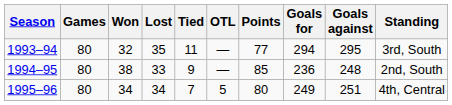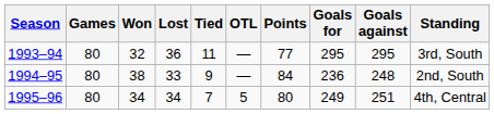 <table class="wikitable" style="text-align:center">
 <tr>
 <th><a href='#'>Season</a></th>
 <th>Games</th>
 <th>Won</th>
 <th>Lost</th>
 <th>Tied</th>
 <th>OTL</th>
 <th>Points</th>
 <th>Goals<br>for</th>
 <th>Goals<br>against</th>
 <th>Standing</th>
 </tr>
 <tr>
 <td><a href='#'>1993–94</a></td>
 <td>80</td>
 <td>32</td>
-<td>35</td>
+<td>36</td>
 <td>11</td>
 <td>—</td>
 <td>77</td>
-<td>294</td>
+<td>295</td>
 <td>295</td>
 <td>3rd, South</td>
 </tr>
 <tr>
 <td><a href='#'>1994–95</a></td>
 <td>80</td>
 <td>38</td>
 <td>33</td>
 <td>9</td>
 <td>—</td>
-<td>85</td>
+<td>84</td>
 <td>236</td>
 <td>248</td>
 <td>2nd, South</td>
 </tr>
 <tr>
 <td><a href='#'>1995–96</a></td>
 <td>80</td>
 <td>34</td>
 <td>34</td>
 <td>7</td>
 <td>5</td>
 <td>80</td>
 <td>249</td>
 <td>251</td>
 <td>4th, Central</td>
 </tr>
 </table>
